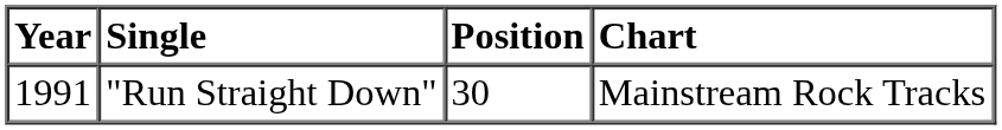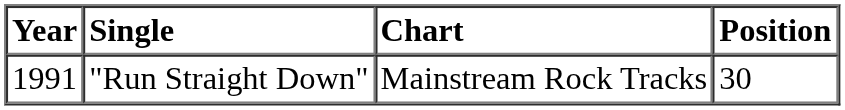 <table border="1" cellspacing="0" cellpadding="2">
 <tr>
 <th align="left">Year</th>
 <th align="left">Single</th>
+<th align="left">Chart</th>
 <th align="left">Position</th>
-<th align="left">Chart</th>
 </tr>
 <tr>
 <td align="left">1991</td>
 <td align="left">"Run Straight Down"</td>
+<td align="left">Mainstream Rock Tracks</td>
 <td align="left">30</td>
-<td align="left">Mainstream Rock Tracks</td>
 </tr>
 </table>
